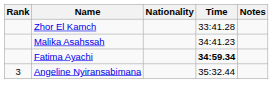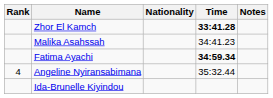 <table class="wikitable sortable" style="text-align:center;font-size:95%">
 <tr>
 <th>Rank</th>
 <th>Name</th>
 <th>Nationality</th>
 <th>Time</th>
 <th>Notes</th>
 </tr>
 <tr>
 <td></td>
 <td align=left><a href='#'>Zhor El Kamch</a></td>
 <td align=left></td>
-<td>33:41.28</td>
+<td><strong>33:41.28</strong></td>
 <td></td>
 </tr>
 <tr>
 <td></td>
 <td align=left><a href='#'>Malika Asahssah</a></td>
 <td align=left></td>
 <td>34:41.23</td>
 <td></td>
 </tr>
 <tr>
 <td></td>
 <td align=left><a href='#'>Fatima Ayachi</a></td>
 <td align=left></td>
 <td><strong>34:59.34</strong></td>
 <td></td>
 </tr>
 <tr>
-<td>3</td>
+<td>4</td>
 <td align=left><a href='#'>Angeline Nyiransabimana</a></td>
 <td align=left></td>
 <td>35:32.44</td>
 <td></td>
 </tr>
+<tr>
+<td></td>
+<td align=left><a href='#'>Ida-Brunelle Kiyindou</a></td>
+<td align=left></td>
+<td></td>
+<td></td>
+</tr>
 </table>
